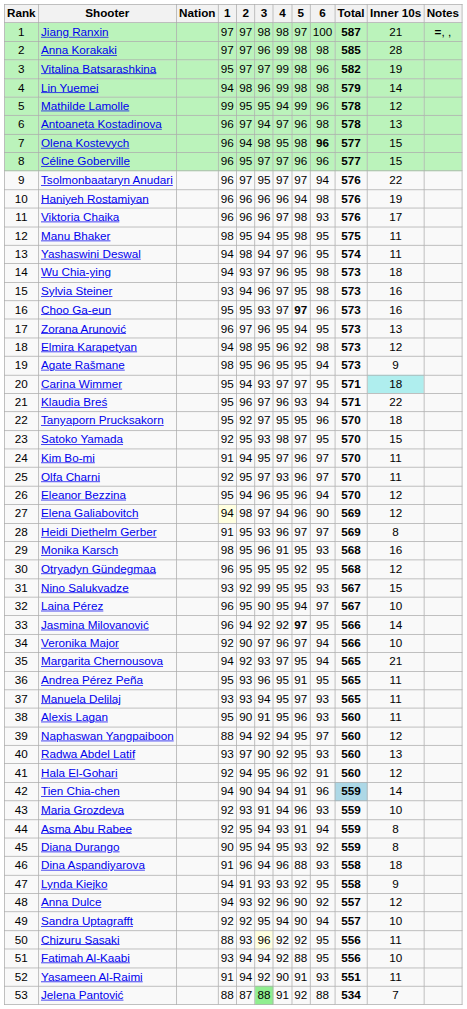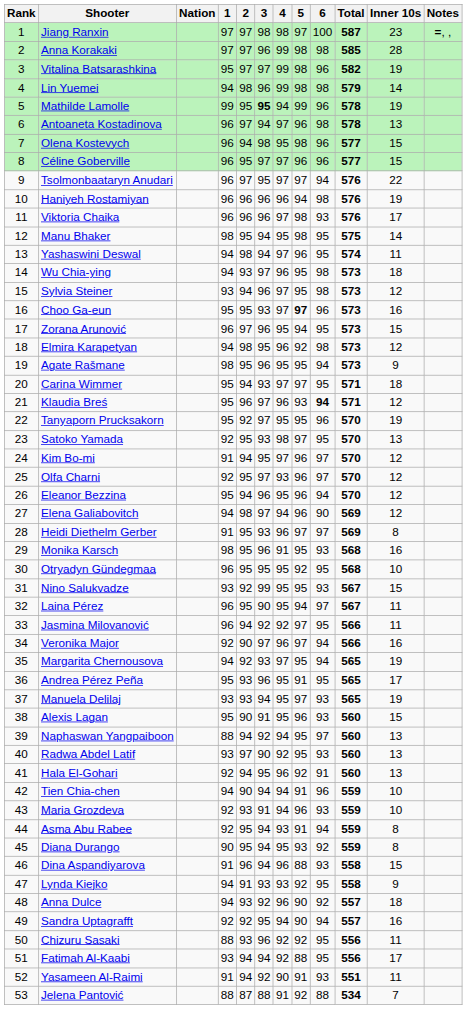 <table class="wikitable sortable" style="text-align:center">
 <tr>
 <th>Rank</th>
 <th>Shooter</th>
 <th>Nation</th>
 <th>1</th>
 <th>2</th>
 <th>3</th>
 <th>4</th>
 <th>5</th>
 <th>6</th>
 <th>Total</th>
 <th>Inner 10s</th>
 <th>Notes</th>
 </tr>
 <tr bgcolor=#bbf3bb>
 <td>1</td>
 <td align=left><a href='#'>Jiang Ranxin</a></td>
 <td align=left></td>
 <td>97</td>
 <td>97</td>
 <td>98</td>
 <td>98</td>
 <td>97</td>
 <td>100</td>
 <td><strong>587</strong></td>
-<td>21</td>
+<td>23</td>
 <td><strong>=</strong>, , </td>
 </tr>
 <tr bgcolor=#bbf3bb>
 <td>2</td>
 <td align=left><a href='#'>Anna Korakaki</a></td>
 <td align=left></td>
 <td>97</td>
 <td>97</td>
 <td>96</td>
 <td>99</td>
 <td>98</td>
 <td>98</td>
 <td><strong>585</strong></td>
 <td>28</td>
 <td></td>
 </tr>
 <tr bgcolor=#bbf3bb>
 <td>3</td>
 <td align=left><a href='#'>Vitalina Batsarashkina</a></td>
 <td align=left></td>
 <td>95</td>
 <td>97</td>
 <td>97</td>
 <td>99</td>
 <td>98</td>
 <td>96</td>
 <td><strong>582</strong></td>
 <td>19</td>
 <td></td>
 </tr>
 <tr bgcolor=#bbf3bb>
 <td>4</td>
 <td align=left><a href='#'>Lin Yuemei</a></td>
 <td align=left></td>
 <td>94</td>
 <td>98</td>
 <td>96</td>
 <td>99</td>
 <td>98</td>
 <td>98</td>
 <td><strong>579</strong></td>
 <td>14</td>
 <td></td>
 </tr>
 <tr bgcolor=#bbf3bb>
 <td>5</td>
 <td align=left><a href='#'>Mathilde Lamolle</a></td>
 <td align=left></td>
 <td>99</td>
 <td>95</td>
-<td>95</td>
+<td><strong>95</strong></td>
 <td>94</td>
 <td>99</td>
 <td>96</td>
 <td><strong>578</strong></td>
-<td>12</td>
+<td>19</td>
 <td></td>
 </tr>
 <tr bgcolor=#bbf3bb>
 <td>6</td>
 <td align=left><a href='#'>Antoaneta Kostadinova</a></td>
 <td align=left></td>
 <td>96</td>
 <td>97</td>
 <td>94</td>
 <td>97</td>
 <td>96</td>
 <td>98</td>
 <td><strong>578</strong></td>
 <td>13</td>
 <td></td>
 </tr>
 <tr bgcolor=#bbf3bb>
 <td>7</td>
 <td align=left><a href='#'>Olena Kostevych</a></td>
 <td align=left></td>
 <td>96</td>
 <td>94</td>
 <td>98</td>
 <td>95</td>
 <td>98</td>
-<td><strong>96</strong></td>
+<td>96</td>
 <td><strong>577</strong></td>
 <td>15</td>
 <td></td>
 </tr>
 <tr bgcolor=#bbf3bb>
 <td>8</td>
 <td align=left><a href='#'>Céline Goberville</a></td>
 <td align=left></td>
 <td>96</td>
 <td>95</td>
 <td>97</td>
 <td>97</td>
 <td>96</td>
 <td>96</td>
 <td><strong>577</strong></td>
 <td>15</td>
 <td></td>
 </tr>
 <tr>
 <td>9</td>
 <td align=left><a href='#'>Tsolmonbaataryn Anudari</a></td>
 <td align=left></td>
 <td>96</td>
 <td>97</td>
 <td>95</td>
 <td>97</td>
 <td>97</td>
 <td>94</td>
 <td><strong>576</strong></td>
 <td>22</td>
 <td></td>
 </tr>
 <tr>
 <td>10</td>
 <td align=left><a href='#'>Haniyeh Rostamiyan</a></td>
 <td align=left></td>
 <td>96</td>
 <td>96</td>
 <td>96</td>
 <td>96</td>
 <td>94</td>
 <td>98</td>
 <td><strong>576</strong></td>
 <td>19</td>
 <td></td>
 </tr>
 <tr>
 <td>11</td>
 <td align=left><a href='#'>Viktoria Chaika</a></td>
 <td align=left></td>
 <td>96</td>
 <td>96</td>
 <td>96</td>
 <td>97</td>
 <td>98</td>
 <td>93</td>
 <td><strong>576</strong></td>
 <td>17</td>
 <td></td>
 </tr>
 <tr>
 <td>12</td>
 <td align=left><a href='#'>Manu Bhaker</a></td>
 <td align=left></td>
 <td>98</td>
 <td>95</td>
 <td>94</td>
 <td>95</td>
 <td>98</td>
 <td>95</td>
 <td><strong>575</strong></td>
-<td>11</td>
+<td>14</td>
 <td></td>
 </tr>
 <tr>
 <td>13</td>
 <td align=left><a href='#'>Yashaswini Deswal</a></td>
 <td align=left></td>
 <td>94</td>
 <td>98</td>
 <td>94</td>
 <td>97</td>
 <td>96</td>
 <td>95</td>
 <td><strong>574</strong></td>
 <td>11</td>
 <td></td>
 </tr>
 <tr>
 <td>14</td>
 <td align=left><a href='#'>Wu Chia-ying</a></td>
 <td align=left></td>
 <td>94</td>
 <td>93</td>
 <td>97</td>
 <td>96</td>
 <td>95</td>
 <td>98</td>
 <td><strong>573</strong></td>
 <td>18</td>
 <td></td>
 </tr>
 <tr>
 <td>15</td>
 <td align=left><a href='#'>Sylvia Steiner</a></td>
 <td align=left></td>
 <td>93</td>
 <td>94</td>
 <td>96</td>
 <td>97</td>
 <td>95</td>
 <td>98</td>
 <td><strong>573</strong></td>
-<td>16</td>
+<td>12</td>
 <td></td>
 </tr>
 <tr>
 <td>16</td>
 <td align=left><a href='#'>Choo Ga-eun</a></td>
 <td align=left></td>
 <td>95</td>
 <td>95</td>
 <td>93</td>
 <td>97</td>
 <td><strong>97</strong></td>
 <td>96</td>
 <td><strong>573</strong></td>
 <td>16</td>
 <td></td>
 </tr>
 <tr>
 <td>17</td>
 <td align=left><a href='#'>Zorana Arunović</a></td>
 <td align=left></td>
 <td>96</td>
 <td>97</td>
 <td>96</td>
 <td>95</td>
 <td>94</td>
 <td>95</td>
 <td><strong>573</strong></td>
-<td>13</td>
+<td>15</td>
 <td></td>
 </tr>
 <tr>
 <td>18</td>
 <td align=left><a href='#'>Elmira Karapetyan</a></td>
 <td align=left></td>
 <td>94</td>
 <td>98</td>
 <td>95</td>
 <td>96</td>
 <td>92</td>
 <td>98</td>
 <td><strong>573</strong></td>
 <td>12</td>
 <td></td>
 </tr>
 <tr>
 <td>19</td>
 <td align=left><a href='#'>Agate Rašmane</a></td>
 <td align=left></td>
 <td>98</td>
 <td>95</td>
 <td>96</td>
 <td>95</td>
 <td>95</td>
 <td>94</td>
 <td><strong>573</strong></td>
 <td>9</td>
 <td></td>
 </tr>
 <tr>
 <td>20</td>
 <td align=left><a href='#'>Carina Wimmer</a></td>
 <td align=left></td>
 <td>95</td>
 <td>94</td>
 <td>93</td>
 <td>97</td>
 <td>97</td>
 <td>95</td>
 <td><strong>571</strong></td>
-<td style="background: paleturquoise;">18</td>
+<td>18</td>
 <td></td>
 </tr>
 <tr>
 <td>21</td>
 <td align=left><a href='#'>Klaudia Breś</a></td>
 <td align=left></td>
 <td>95</td>
 <td>96</td>
 <td>97</td>
 <td>96</td>
 <td>93</td>
-<td>94</td>
+<td><strong>94</strong></td>
 <td><strong>571</strong></td>
-<td>22</td>
+<td>12</td>
 <td></td>
 </tr>
 <tr>
 <td>22</td>
 <td align=left><a href='#'>Tanyaporn Prucksakorn</a></td>
 <td align=left></td>
 <td>95</td>
 <td>92</td>
 <td>97</td>
 <td>95</td>
 <td>95</td>
 <td>96</td>
 <td><strong>570</strong></td>
-<td>18</td>
+<td>19</td>
 <td></td>
 </tr>
 <tr>
 <td>23</td>
 <td align=left><a href='#'>Satoko Yamada</a></td>
 <td align=left></td>
 <td>92</td>
 <td>95</td>
 <td>93</td>
 <td>98</td>
 <td>97</td>
 <td>95</td>
 <td><strong>570</strong></td>
-<td>15</td>
+<td>13</td>
 <td></td>
 </tr>
 <tr>
 <td>24</td>
 <td align=left><a href='#'>Kim Bo-mi</a></td>
 <td align=left></td>
 <td>91</td>
 <td>94</td>
 <td>95</td>
 <td>97</td>
 <td>96</td>
 <td>97</td>
 <td><strong>570</strong></td>
-<td>11</td>
+<td>12</td>
 <td></td>
 </tr>
 <tr>
 <td>25</td>
 <td align=left><a href='#'>Olfa Charni</a></td>
 <td align=left></td>
 <td>92</td>
 <td>95</td>
 <td>97</td>
 <td>93</td>
 <td>96</td>
 <td>97</td>
 <td><strong>570</strong></td>
-<td>11</td>
+<td>12</td>
 <td></td>
 </tr>
 <tr>
 <td>26</td>
 <td align=left><a href='#'>Eleanor Bezzina</a></td>
 <td align=left></td>
 <td>95</td>
 <td>94</td>
 <td>96</td>
 <td>95</td>
 <td>96</td>
 <td>94</td>
 <td><strong>570</strong></td>
 <td>12</td>
 <td></td>
 </tr>
 <tr>
 <td>27</td>
 <td align=left><a href='#'>Elena Galiabovitch</a></td>
 <td align=left></td>
-<td style="background: lightyellow;">94</td>
+<td>94</td>
 <td>98</td>
 <td>97</td>
 <td>94</td>
 <td>96</td>
 <td>90</td>
 <td><strong>569</strong></td>
 <td>12</td>
 <td></td>
 </tr>
 <tr>
 <td>28</td>
 <td align=left><a href='#'>Heidi Diethelm Gerber</a></td>
 <td align=left></td>
 <td>91</td>
 <td>95</td>
 <td>93</td>
 <td>96</td>
 <td>97</td>
 <td>97</td>
 <td><strong>569</strong></td>
 <td>8</td>
 <td></td>
 </tr>
 <tr>
 <td>29</td>
 <td align=left><a href='#'>Monika Karsch</a></td>
 <td align=left></td>
 <td>98</td>
 <td>95</td>
 <td>96</td>
 <td>91</td>
 <td>95</td>
 <td>93</td>
 <td><strong>568</strong></td>
 <td>16</td>
 <td></td>
 </tr>
 <tr>
 <td>30</td>
 <td align=left><a href='#'>Otryadyn Gündegmaa</a></td>
 <td align=left></td>
 <td>96</td>
 <td>95</td>
 <td>95</td>
 <td>95</td>
 <td>92</td>
 <td>95</td>
 <td><strong>568</strong></td>
-<td>12</td>
+<td>10</td>
 <td></td>
 </tr>
 <tr>
 <td>31</td>
 <td align=left><a href='#'>Nino Salukvadze</a></td>
 <td align=left></td>
 <td>93</td>
 <td>92</td>
 <td>99</td>
 <td>95</td>
 <td>95</td>
 <td>93</td>
 <td><strong>567</strong></td>
 <td>15</td>
 <td></td>
 </tr>
 <tr>
 <td>32</td>
 <td align=left><a href='#'>Laina Pérez</a></td>
 <td align=left></td>
 <td>96</td>
 <td>95</td>
 <td>90</td>
 <td>95</td>
 <td>94</td>
 <td>97</td>
 <td><strong>567</strong></td>
-<td>10</td>
+<td>11</td>
 <td></td>
 </tr>
 <tr>
 <td>33</td>
 <td align=left><a href='#'>Jasmina Milovanović</a></td>
 <td align=left></td>
 <td>96</td>
 <td>94</td>
 <td>92</td>
 <td>92</td>
-<td><strong>97</strong></td>
+<td>97</td>
 <td>95</td>
 <td><strong>566</strong></td>
-<td>14</td>
+<td>11</td>
 <td></td>
 </tr>
 <tr>
 <td>34</td>
 <td align=left><a href='#'>Veronika Major</a></td>
 <td align=left></td>
 <td>92</td>
 <td>90</td>
 <td>97</td>
 <td>96</td>
 <td>97</td>
 <td>94</td>
 <td><strong>566</strong></td>
-<td>10</td>
+<td>16</td>
 <td></td>
 </tr>
 <tr>
 <td>35</td>
 <td align=left><a href='#'>Margarita Chernousova</a></td>
 <td align=left></td>
 <td>94</td>
 <td>92</td>
 <td>93</td>
 <td>97</td>
 <td>95</td>
 <td>94</td>
 <td><strong>565</strong></td>
-<td>21</td>
+<td>19</td>
 <td></td>
 </tr>
 <tr>
 <td>36</td>
 <td align=left><a href='#'>Andrea Pérez Peña</a></td>
 <td align=left></td>
 <td>95</td>
 <td>93</td>
 <td>96</td>
 <td>95</td>
 <td>91</td>
 <td>95</td>
 <td><strong>565</strong></td>
-<td>11</td>
+<td>17</td>
 <td></td>
 </tr>
 <tr>
 <td>37</td>
 <td align=left><a href='#'>Manuela Delilaj</a></td>
 <td align=left></td>
 <td>93</td>
 <td>93</td>
 <td>94</td>
 <td>95</td>
 <td>97</td>
 <td>93</td>
 <td><strong>565</strong></td>
-<td>11</td>
+<td>19</td>
 <td></td>
 </tr>
 <tr>
 <td>38</td>
 <td align=left><a href='#'>Alexis Lagan</a></td>
 <td align=left></td>
 <td>95</td>
 <td>90</td>
 <td>91</td>
 <td>95</td>
 <td>96</td>
 <td>93</td>
 <td><strong>560</strong></td>
-<td>11</td>
+<td>15</td>
 <td></td>
 </tr>
 <tr>
 <td>39</td>
 <td align=left><a href='#'>Naphaswan Yangpaiboon</a></td>
 <td align=left></td>
 <td>88</td>
 <td>94</td>
 <td>92</td>
 <td>94</td>
 <td>95</td>
 <td>97</td>
 <td><strong>560</strong></td>
-<td>12</td>
+<td>13</td>
 <td></td>
 </tr>
 <tr>
 <td>40</td>
 <td align=left><a href='#'>Radwa Abdel Latif</a></td>
 <td align=left></td>
 <td>93</td>
 <td>97</td>
 <td>90</td>
 <td>92</td>
 <td>95</td>
 <td>93</td>
 <td><strong>560</strong></td>
 <td>13</td>
 <td></td>
 </tr>
 <tr>
 <td>41</td>
 <td align=left><a href='#'>Hala El-Gohari</a></td>
 <td align=left></td>
 <td>92</td>
 <td>94</td>
 <td>95</td>
 <td>96</td>
 <td>92</td>
 <td>91</td>
 <td><strong>560</strong></td>
-<td>12</td>
+<td>13</td>
 <td></td>
 </tr>
 <tr>
 <td>42</td>
 <td align=left><a href='#'>Tien Chia-chen</a></td>
 <td align=left></td>
 <td>94</td>
 <td>90</td>
 <td>94</td>
 <td>94</td>
 <td>91</td>
 <td>96</td>
-<td style="background: lightblue;"><strong>559</strong></td>
-<td>14</td>
+<td><strong>559</strong></td>
+<td>10</td>
 <td></td>
 </tr>
 <tr>
 <td>43</td>
 <td align=left><a href='#'>Maria Grozdeva</a></td>
 <td align=left></td>
 <td>92</td>
 <td>93</td>
 <td>91</td>
 <td>94</td>
 <td>96</td>
 <td>93</td>
 <td><strong>559</strong></td>
 <td>10</td>
 <td></td>
 </tr>
 <tr>
 <td>44</td>
 <td align=left><a href='#'>Asma Abu Rabee</a></td>
 <td align=left></td>
 <td>92</td>
 <td>95</td>
 <td>94</td>
 <td>93</td>
 <td>91</td>
 <td>94</td>
 <td><strong>559</strong></td>
 <td>8</td>
 <td></td>
 </tr>
 <tr>
 <td>45</td>
 <td align=left><a href='#'>Diana Durango</a></td>
 <td align=left></td>
 <td>90</td>
 <td>95</td>
 <td>94</td>
 <td>95</td>
 <td>93</td>
 <td>92</td>
 <td><strong>559</strong></td>
 <td>8</td>
 <td></td>
 </tr>
 <tr>
 <td>46</td>
 <td align=left><a href='#'>Dina Aspandiyarova</a></td>
 <td align=left></td>
 <td>91</td>
 <td>96</td>
 <td>94</td>
 <td>96</td>
 <td>88</td>
 <td>93</td>
 <td><strong>558</strong></td>
-<td>18</td>
+<td>15</td>
 <td></td>
 </tr>
 <tr>
 <td>47</td>
 <td align=left><a href='#'>Lynda Kiejko</a></td>
 <td align=left></td>
 <td>94</td>
 <td>91</td>
 <td>93</td>
 <td>93</td>
 <td>92</td>
 <td>95</td>
 <td><strong>558</strong></td>
 <td>9</td>
 <td></td>
 </tr>
 <tr>
 <td>48</td>
 <td align=left><a href='#'>Anna Dulce</a></td>
 <td align=left></td>
 <td>94</td>
 <td>93</td>
 <td>92</td>
 <td>96</td>
 <td>90</td>
 <td>92</td>
 <td><strong>557</strong></td>
-<td>12</td>
+<td>18</td>
 <td></td>
 </tr>
 <tr>
 <td>49</td>
 <td align=left><a href='#'>Sandra Uptagrafft</a></td>
 <td align=left></td>
 <td>92</td>
 <td>92</td>
 <td>95</td>
 <td>94</td>
 <td>90</td>
 <td>94</td>
 <td><strong>557</strong></td>
-<td>10</td>
+<td>16</td>
 <td></td>
 </tr>
 <tr>
 <td>50</td>
 <td align=left><a href='#'>Chizuru Sasaki</a></td>
 <td align=left></td>
 <td>88</td>
 <td>93</td>
-<td style="background: lightyellow;">96</td>
+<td>96</td>
 <td>92</td>
 <td>92</td>
 <td>95</td>
 <td><strong>556</strong></td>
 <td>11</td>
 <td></td>
 </tr>
 <tr>
 <td>51</td>
 <td align=left><a href='#'>Fatimah Al-Kaabi</a></td>
 <td align=left></td>
 <td>93</td>
 <td>94</td>
 <td>94</td>
 <td>92</td>
 <td>88</td>
 <td>95</td>
 <td><strong>556</strong></td>
-<td>10</td>
+<td>17</td>
 <td></td>
 </tr>
 <tr>
 <td>52</td>
 <td align=left><a href='#'>Yasameen Al-Raimi</a></td>
 <td align=left></td>
 <td>91</td>
 <td>94</td>
 <td>92</td>
 <td>90</td>
 <td>91</td>
 <td>93</td>
 <td><strong>551</strong></td>
 <td>11</td>
 <td></td>
 </tr>
 <tr>
 <td>53</td>
 <td align=left><a href='#'>Jelena Pantović</a></td>
 <td align=left></td>
 <td>88</td>
 <td>87</td>
-<td style="background: lightgreen;">88</td>
+<td>88</td>
 <td>91</td>
 <td>92</td>
 <td>88</td>
 <td><strong>534</strong></td>
 <td>7</td>
 <td></td>
 </tr>
 </table>
